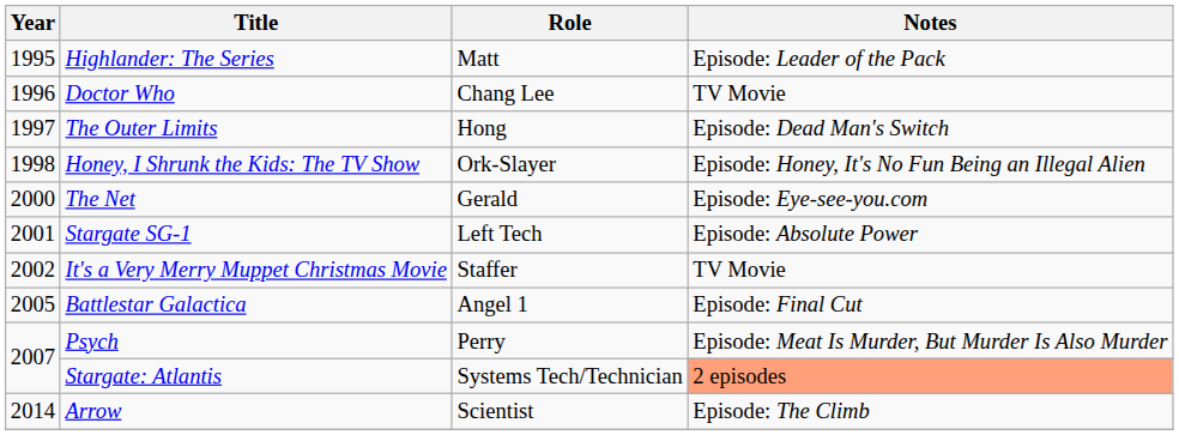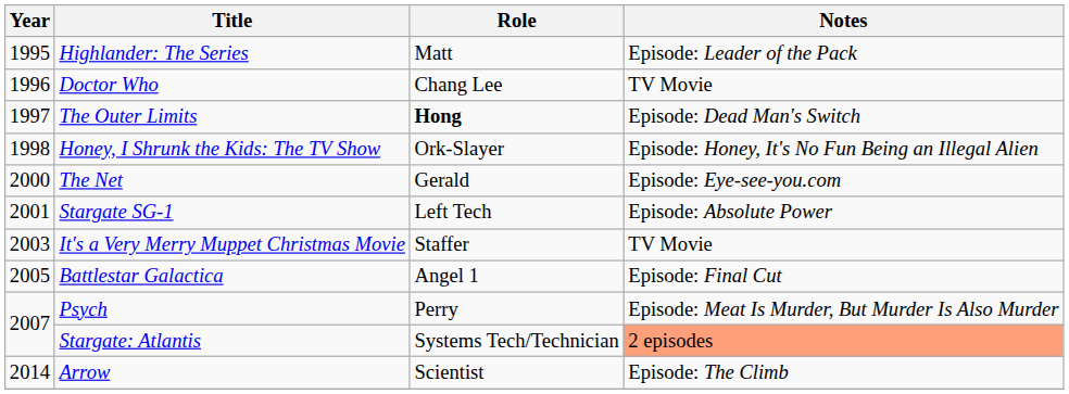 <table class="wikitable">
 <tr>
 <th>Year</th>
 <th>Title</th>
 <th>Role</th>
 <th>Notes</th>
 </tr>
 <tr>
 <td>1995</td>
 <td><em><a href='#'>Highlander: The Series</a></em></td>
 <td>Matt</td>
 <td>Episode: <em>Leader of the Pack</em></td>
 </tr>
 <tr>
 <td>1996</td>
 <td><em><a href='#'>Doctor Who</a></em></td>
 <td>Chang Lee</td>
 <td>TV Movie</td>
 </tr>
 <tr>
 <td>1997</td>
 <td><em><a href='#'>The Outer Limits</a></em></td>
-<td>Hong</td>
+<td><strong>Hong</strong></td>
 <td>Episode: <em>Dead Man's Switch</em></td>
 </tr>
 <tr>
 <td>1998</td>
 <td><em><a href='#'>Honey, I Shrunk the Kids: The TV Show</a></em></td>
 <td>Ork-Slayer</td>
 <td>Episode: <em>Honey, It's No Fun Being an Illegal Alien</em></td>
 </tr>
 <tr>
 <td>2000</td>
 <td><em><a href='#'>The Net</a></em></td>
 <td>Gerald</td>
 <td>Episode: <em>Eye-see-you.com</em></td>
 </tr>
 <tr>
 <td>2001</td>
 <td><em><a href='#'>Stargate SG-1</a></em></td>
 <td>Left Tech</td>
 <td>Episode: <em>Absolute Power</em></td>
 </tr>
 <tr>
-<td>2002</td>
+<td>2003</td>
 <td><em><a href='#'>It's a Very Merry Muppet Christmas Movie</a></em></td>
 <td>Staffer</td>
 <td>TV Movie</td>
 </tr>
 <tr>
 <td>2005</td>
 <td><em><a href='#'>Battlestar Galactica</a></em></td>
 <td>Angel 1</td>
 <td>Episode: <em>Final Cut</em></td>
 </tr>
 <tr>
 <td rowspan=2>2007</td>
 <td><em><a href='#'>Psych</a></em></td>
 <td>Perry</td>
 <td>Episode: <em>Meat Is Murder, But Murder Is Also Murder</em></td>
 </tr>
 <tr>
 <td><em><a href='#'>Stargate: Atlantis</a></em></td>
 <td>Systems Tech/Technician</td>
 <td style="background: lightsalmon;">2 episodes</td>
 </tr>
 <tr>
 <td>2014</td>
 <td><em><a href='#'>Arrow</a></em></td>
 <td>Scientist</td>
 <td>Episode: <em>The Climb</em></td>
 </tr>
 <tr>
 </tr>
 </table>
